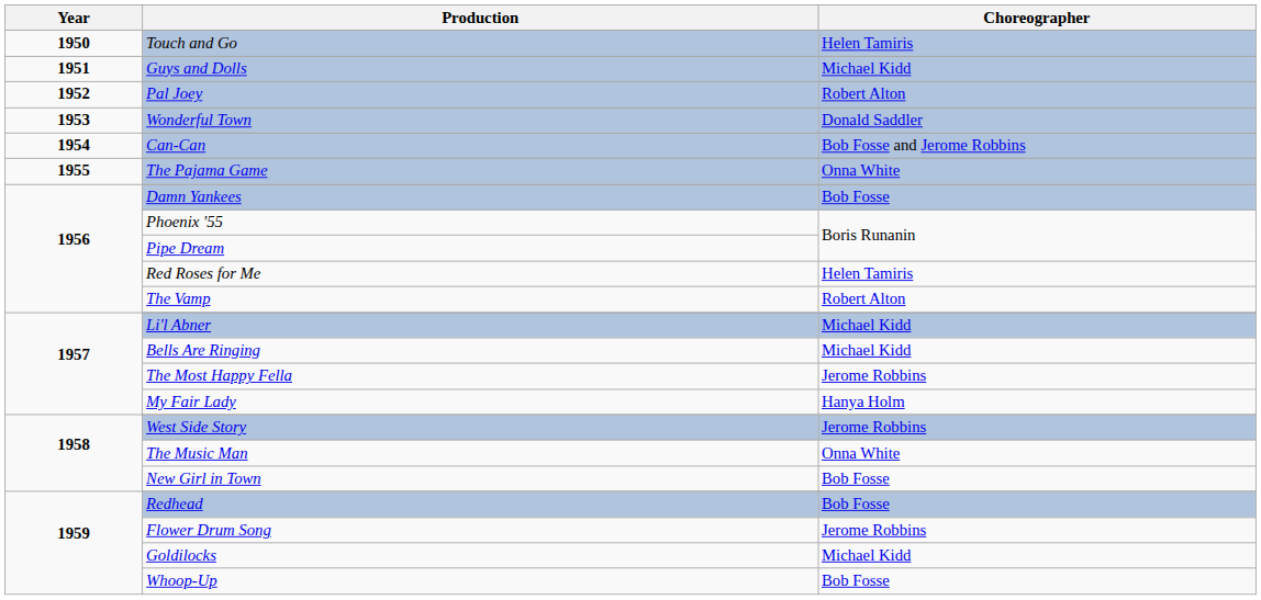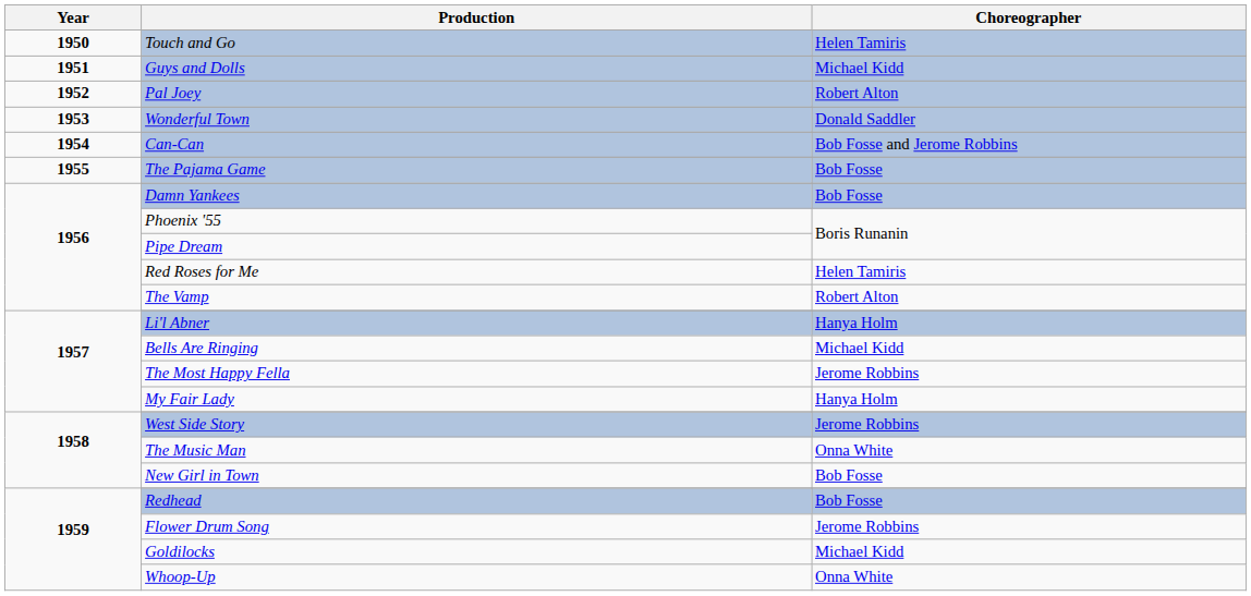 <table class="wikitable" style="width:98%;">
 <tr style="background:#bebebe;">
 <th style="width:11%;">Year</th>
 <th style="width:54%;">Production</th>
 <th style="width:35%;">Choreographer</th>
 </tr>
 <tr>
 <td rowspan="2" align="center"><strong>1950</strong><br></td>
 </tr>
 <tr style="background:#B0C4DE">
 <td><em>Touch and Go</em></td>
 <td><a href='#'>Helen Tamiris</a></td>
 </tr>
 <tr>
 <td rowspan="2" align="center"><strong>1951</strong><br></td>
 </tr>
 <tr style="background:#B0C4DE">
 <td><em><a href='#'>Guys and Dolls</a></em></td>
 <td><a href='#'>Michael Kidd</a></td>
 </tr>
 <tr>
 <td rowspan="2" align="center"><strong>1952</strong><br></td>
 </tr>
 <tr style="background:#B0C4DE">
 <td><em><a href='#'>Pal Joey</a></em></td>
 <td><a href='#'>Robert Alton</a></td>
 </tr>
 <tr>
 <td rowspan="2" align="center"><strong>1953</strong><br></td>
 </tr>
 <tr style="background:#B0C4DE">
 <td><em><a href='#'>Wonderful Town</a></em></td>
 <td><a href='#'>Donald Saddler</a></td>
 </tr>
 <tr>
 <td rowspan="2" align="center"><strong>1954</strong><br></td>
 </tr>
 <tr style="background:#B0C4DE">
 <td><em><a href='#'>Can-Can</a></em></td>
 <td><a href='#'>Bob Fosse</a> and <a href='#'>Jerome Robbins</a></td>
 </tr>
 <tr>
 <td rowspan="2" align="center"><strong>1955</strong><br></td>
 </tr>
 <tr style="background:#B0C4DE">
 <td><em><a href='#'>The Pajama Game</a></em></td>
-<td><a href='#'>Onna White</a></td>
+<td><a href='#'>Bob Fosse</a></td>
 </tr>
 <tr>
 <td rowspan="6" align="center"><strong>1956</strong><br><br></td>
 </tr>
 <tr style="background:#B0C4DE">
 <td><em><a href='#'>Damn Yankees</a></em></td>
 <td><a href='#'>Bob Fosse</a></td>
 </tr>
 <tr>
 <td><em>Phoenix '55</em></td>
 <td rowspan=2>Boris Runanin</td>
 </tr>
 <tr>
 <td><em><a href='#'>Pipe Dream</a></em></td>
 </tr>
 <tr>
 <td><em>Red Roses for Me</em></td>
 <td><a href='#'>Helen Tamiris</a></td>
 </tr>
 <tr>
 <td><em><a href='#'>The Vamp</a></em></td>
 <td><a href='#'>Robert Alton</a></td>
 </tr>
 <tr>
 <td rowspan="5" align="center"><strong>1957</strong><br><br></td>
 </tr>
 <tr style="background:#B0C4DE">
 <td><em><a href='#'>Li'l Abner</a></em></td>
-<td><a href='#'>Michael Kidd</a></td>
+<td><a href='#'>Hanya Holm</a></td>
 </tr>
 <tr>
 <td><em><a href='#'>Bells Are Ringing</a></em></td>
 <td><a href='#'>Michael Kidd</a></td>
 </tr>
 <tr>
 <td><em><a href='#'>The Most Happy Fella</a></em></td>
 <td><a href='#'>Jerome Robbins</a></td>
 </tr>
 <tr>
 <td><em><a href='#'>My Fair Lady</a></em></td>
 <td><a href='#'>Hanya Holm</a></td>
 </tr>
 <tr>
 <td rowspan="4" align="center"><strong>1958</strong><br><br></td>
 </tr>
 <tr style="background:#B0C4DE">
 <td><em><a href='#'>West Side Story</a></em></td>
 <td><a href='#'>Jerome Robbins</a></td>
 </tr>
 <tr>
 <td><em><a href='#'>The Music Man</a></em></td>
 <td><a href='#'>Onna White</a></td>
 </tr>
 <tr>
 <td><em><a href='#'>New Girl in Town</a></em></td>
 <td><a href='#'>Bob Fosse</a></td>
 </tr>
 <tr>
 <td rowspan="5" align="center"><strong>1959</strong><br><br></td>
 </tr>
 <tr style="background:#B0C4DE">
 <td><em><a href='#'>Redhead</a></em></td>
 <td><a href='#'>Bob Fosse</a></td>
 </tr>
 <tr>
 <td><em><a href='#'>Flower Drum Song</a></em></td>
 <td><a href='#'>Jerome Robbins</a></td>
 </tr>
 <tr>
 <td><em><a href='#'>Goldilocks</a></em></td>
 <td><a href='#'>Michael Kidd</a></td>
 </tr>
 <tr>
 <td><em><a href='#'>Whoop-Up</a></em></td>
-<td><a href='#'>Bob Fosse</a></td>
+<td><a href='#'>Onna White</a></td>
 </tr>
 </table>
